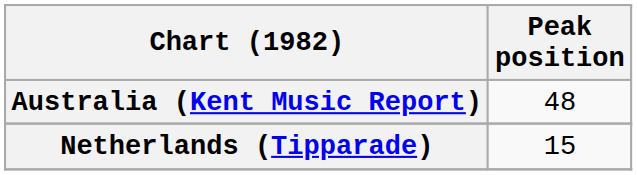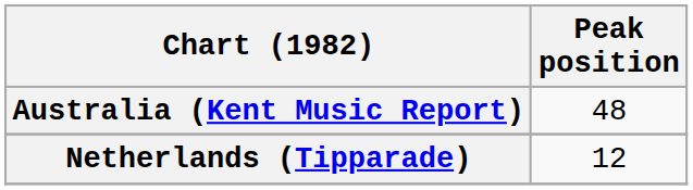 <table class="wikitable sortable plainrowheaders" style="text-align:center">
 <tr>
 <th scope="col">Chart (1982)</th>
 <th scope="col">Peak<br>position</th>
 </tr>
 <tr>
 <th scope="row">Australia (<a href='#'>Kent Music Report</a>)</th>
 <td>48</td>
 </tr>
 <tr>
 </tr>
 <tr>
 </tr>
 <tr>
 <th scope="row">Netherlands (<a href='#'>Tipparade</a>)</th>
-<td>15</td>
+<td>12</td>
 </tr>
 <tr>
 </tr>
 <tr>
 </tr>
 <tr>
 </tr>
 <tr>
 </tr>
 </table>
